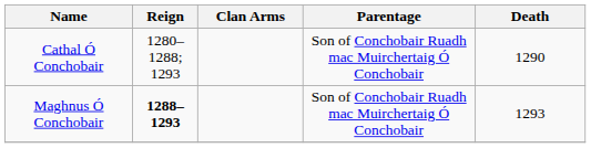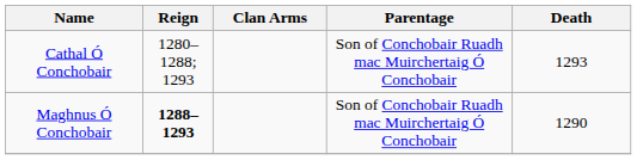 <table style="text-align:center; width:100%" class="wikitable">
 <tr>
 <th style="width:22%">Name</th>
 <th>Reign</th>
 <th style="width:105px">Clan Arms</th>
 <th>Parentage</th>
 <th style="width:19%">Death</th>
 </tr>
 <tr>
 <td><a href='#'>Cathal Ó Conchobair</a></td>
 <td>1280–1288; 1293</td>
 <td></td>
 <td>Son of <a href='#'>Conchobair Ruadh mac Muirchertaig Ó Conchobair</a></td>
-<td>1290</td>
+<td>1293</td>
 </tr>
 <tr>
 <td><a href='#'>Maghnus Ó Conchobair</a></td>
 <td><strong>1288–1293</strong></td>
 <td></td>
 <td>Son of <a href='#'>Conchobair Ruadh mac Muirchertaig Ó Conchobair</a></td>
-<td>1293</td>
+<td>1290</td>
 </tr>
 <tr>
 </tr>
 </table>
